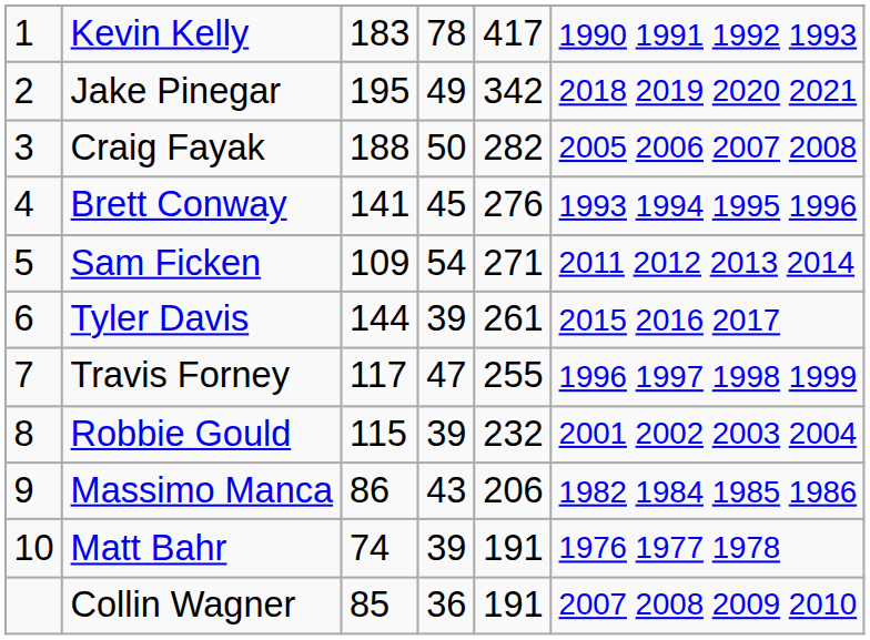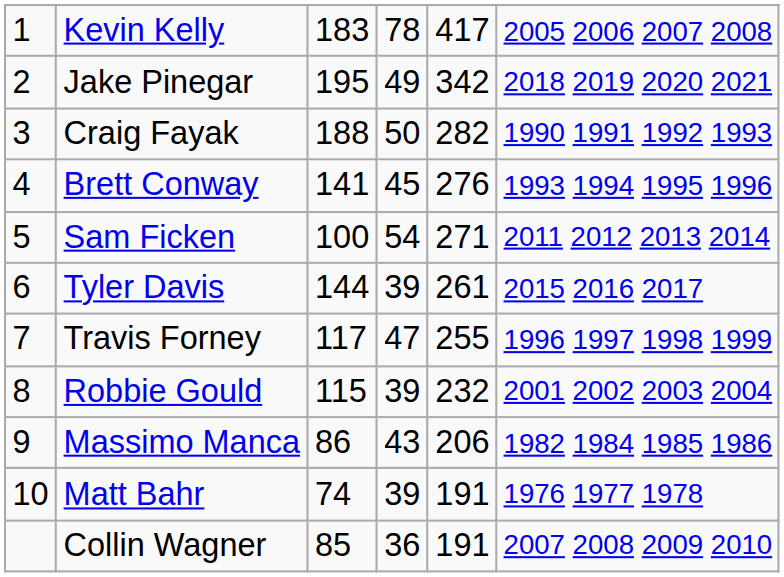 <table class="wikitable">
 <tr>
 </tr>
 <tr>
 <td>1</td>
 <td><a href='#'>Kevin Kelly</a></td>
 <td>183</td>
 <td>78</td>
 <td>417</td>
-<td style="font-size:85%;"><a href='#'>1990</a> <a href='#'>1991</a> <a href='#'>1992</a> <a href='#'>1993</a></td>
+<td style="font-size:85%;"><a href='#'>2005</a> <a href='#'>2006</a> <a href='#'>2007</a> <a href='#'>2008</a></td>
 </tr>
 <tr>
 <td>2</td>
 <td>Jake Pinegar</td>
 <td>195</td>
 <td>49</td>
 <td>342</td>
 <td style="font-size:85%;"><a href='#'>2018</a> <a href='#'>2019</a> <a href='#'>2020</a> <a href='#'>2021</a></td>
 </tr>
 <tr>
 <td>3</td>
 <td>Craig Fayak</td>
 <td>188</td>
 <td>50</td>
 <td>282</td>
-<td style="font-size:85%;"><a href='#'>2005</a> <a href='#'>2006</a> <a href='#'>2007</a> <a href='#'>2008</a></td>
+<td style="font-size:85%;"><a href='#'>1990</a> <a href='#'>1991</a> <a href='#'>1992</a> <a href='#'>1993</a></td>
 </tr>
 <tr>
 <td>4</td>
 <td><a href='#'>Brett Conway</a></td>
 <td>141</td>
 <td>45</td>
 <td>276</td>
 <td style="font-size:85%;"><a href='#'>1993</a> <a href='#'>1994</a> <a href='#'>1995</a> <a href='#'>1996</a></td>
 </tr>
 <tr>
 <td>5</td>
 <td><a href='#'>Sam Ficken</a></td>
-<td>109</td>
+<td>100</td>
 <td>54</td>
 <td>271</td>
 <td style="font-size:85%;"><a href='#'>2011</a> <a href='#'>2012</a> <a href='#'>2013</a> <a href='#'>2014</a></td>
 </tr>
 <tr>
 <td>6</td>
 <td><a href='#'>Tyler Davis</a></td>
 <td>144</td>
 <td>39</td>
 <td>261</td>
 <td style="font-size:85%;"><a href='#'>2015</a> <a href='#'>2016</a> <a href='#'>2017</a></td>
 </tr>
 <tr>
 <td>7</td>
 <td>Travis Forney</td>
 <td>117</td>
 <td>47</td>
 <td>255</td>
 <td style="font-size:85%;"><a href='#'>1996</a> <a href='#'>1997</a> <a href='#'>1998</a> <a href='#'>1999</a></td>
 </tr>
 <tr>
 <td>8</td>
 <td><a href='#'>Robbie Gould</a></td>
 <td>115</td>
 <td>39</td>
 <td>232</td>
 <td style="font-size:85%;"><a href='#'>2001</a> <a href='#'>2002</a> <a href='#'>2003</a> <a href='#'>2004</a></td>
 </tr>
 <tr>
 <td>9</td>
 <td><a href='#'>Massimo Manca</a></td>
 <td>86</td>
 <td>43</td>
 <td>206</td>
 <td style="font-size:85%;"><a href='#'>1982</a> <a href='#'>1984</a> <a href='#'>1985</a> <a href='#'>1986</a></td>
 </tr>
 <tr>
 <td>10</td>
 <td><a href='#'>Matt Bahr</a></td>
 <td>74</td>
 <td>39</td>
 <td>191</td>
 <td style="font-size:85%;"><a href='#'>1976</a> <a href='#'>1977</a> <a href='#'>1978</a></td>
 </tr>
 <tr>
 <td></td>
 <td>Collin Wagner</td>
 <td>85</td>
 <td>36</td>
 <td>191</td>
 <td style="font-size:85%;"><a href='#'>2007</a> <a href='#'>2008</a> <a href='#'>2009</a> <a href='#'>2010</a></td>
 </tr>
 </table>
